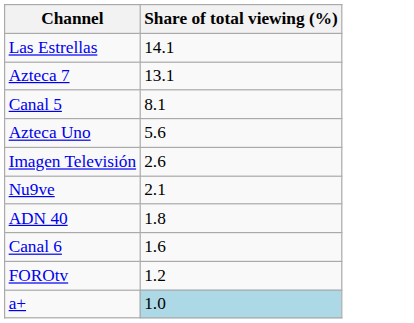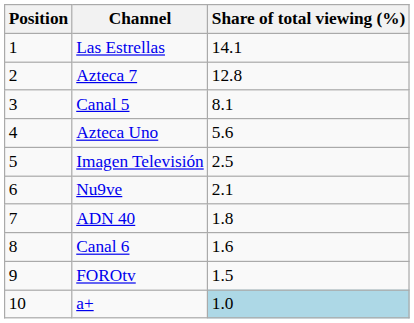 <table class="wikitable" style="font-size: 90%">
 <tr>
+<th>Position</th>
 <th>Channel</th>
 <th>Share of total viewing (%)</th>
 </tr>
 <tr>
+<td>1</td>
 <td><a href='#'>Las Estrellas</a></td>
 <td>14.1</td>
 </tr>
 <tr>
+<td>2</td>
 <td><a href='#'>Azteca 7</a></td>
-<td>13.1</td>
+<td>12.8</td>
 </tr>
 <tr>
+<td>3</td>
 <td><a href='#'>Canal 5</a></td>
 <td>8.1</td>
 </tr>
 <tr>
+<td>4</td>
 <td><a href='#'>Azteca Uno</a></td>
 <td>5.6</td>
 </tr>
 <tr>
+<td>5</td>
 <td><a href='#'>Imagen Televisión</a></td>
-<td>2.6</td>
+<td>2.5</td>
 </tr>
 <tr>
+<td>6</td>
 <td><a href='#'>Nu9ve</a></td>
 <td>2.1</td>
 </tr>
 <tr>
+<td>7</td>
 <td><a href='#'>ADN 40</a></td>
 <td>1.8</td>
 </tr>
 <tr>
+<td>8</td>
 <td><a href='#'>Canal 6</a></td>
 <td>1.6</td>
 </tr>
 <tr>
+<td>9</td>
 <td><a href='#'>FOROtv</a></td>
-<td>1.2</td>
+<td>1.5</td>
 </tr>
 <tr>
+<td>10</td>
 <td><a href='#'>a+</a></td>
 <td style="background: lightblue;">1.0</td>
 </tr>
 </table>
